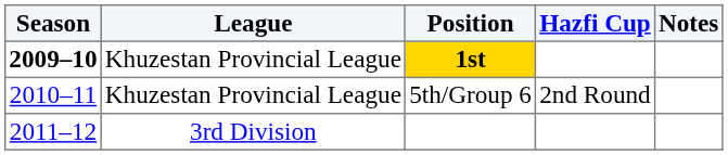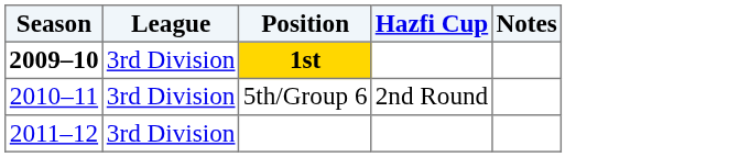 <table border="1" cellpadding="2" style="border-collapse:collapse; text-align:center; font-size:normal;">
 <tr style="background:#f0f6fa;">
 <th>Season</th>
 <th>League</th>
 <th>Position</th>
 <th><a href='#'>Hazfi Cup</a></th>
 <th>Notes</th>
 </tr>
 <tr>
 <td><strong>2009–10</strong></td>
-<td>Khuzestan Provincial League</td>
+<td><a href='#'>3rd Division</a></td>
 <td bgcolor=gold><strong>1st</strong></td>
 <td></td>
 <td></td>
 </tr>
 <tr>
 <td><a href='#'>2010–11</a></td>
-<td>Khuzestan Provincial League</td>
+<td><a href='#'>3rd Division</a></td>
 <td>5th/Group 6</td>
 <td>2nd Round</td>
 <td></td>
 </tr>
 <tr>
 <td><a href='#'>2011–12</a></td>
 <td><a href='#'>3rd Division</a></td>
 <td></td>
 <td></td>
 <td></td>
 </tr>
 </table>
